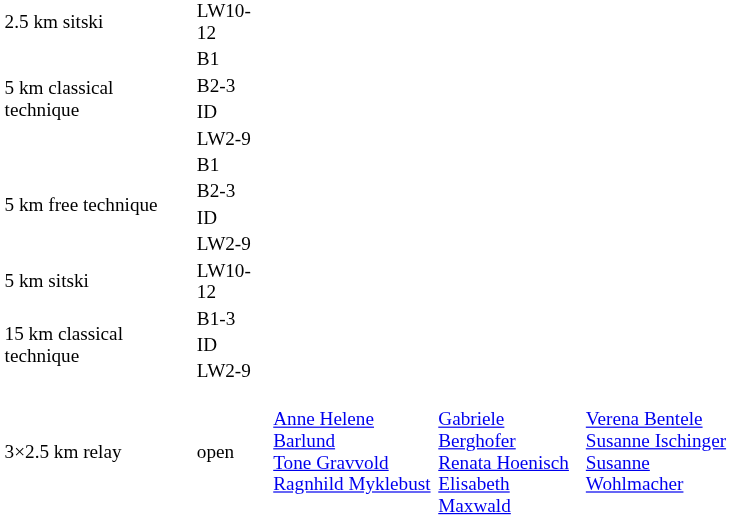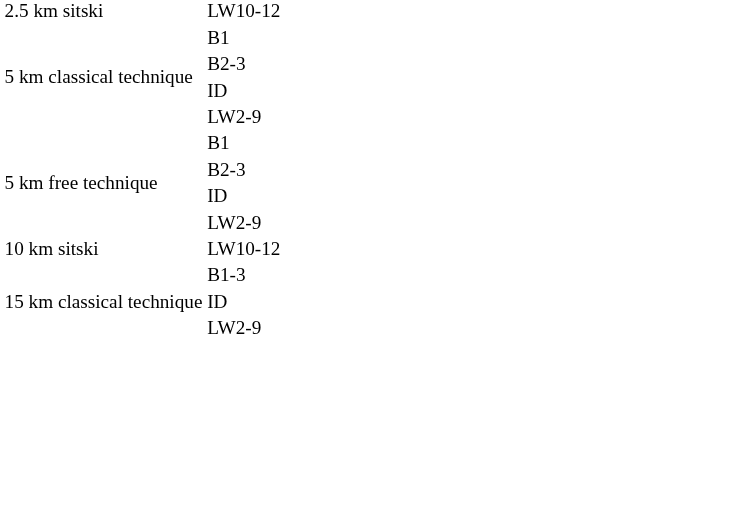 <table>
 <tr>
 <td>2.5 km sitski</td>
 <td>LW10-12<br></td>
 <td></td>
 <td></td>
 <td></td>
 </tr>
 <tr>
 <td rowspan="4">5 km classical technique</td>
 <td>B1<br></td>
 <td></td>
 <td></td>
 <td></td>
 </tr>
 <tr>
 <td>B2-3<br></td>
 <td></td>
 <td></td>
 <td></td>
 </tr>
 <tr>
 <td>ID<br></td>
 <td></td>
 <td></td>
 <td></td>
 </tr>
 <tr>
 <td>LW2-9<br></td>
 <td></td>
 <td></td>
 <td></td>
 </tr>
 <tr>
 <td rowspan="4">5 km free technique</td>
 <td>B1<br></td>
 <td></td>
 <td></td>
 <td></td>
 </tr>
 <tr>
 <td>B2-3<br></td>
 <td></td>
 <td></td>
 <td></td>
 </tr>
 <tr>
 <td>ID<br></td>
 <td></td>
 <td></td>
 <td></td>
 </tr>
 <tr>
 <td>LW2-9<br></td>
 <td></td>
 <td></td>
 <td></td>
 </tr>
 <tr>
-<td>5 km sitski</td>
+<td>10 km sitski</td>
 <td>LW10-12<br></td>
 <td></td>
 <td></td>
 <td></td>
 </tr>
 <tr>
 <td rowspan="3">15 km classical technique</td>
 <td>B1-3<br></td>
 <td></td>
 <td></td>
 <td></td>
 </tr>
 <tr>
 <td>ID<br></td>
 <td></td>
 <td></td>
 <td></td>
 </tr>
 <tr>
 <td>LW2-9<br></td>
 <td></td>
 <td></td>
 <td></td>
 </tr>
-<tr>
-<td>3×2.5 km relay</td>
-<td>open<br></td>
-<td valign=top> <br> <a href='#'>Anne Helene Barlund</a> <br> <a href='#'>Tone Gravvold</a> <br> <a href='#'>Ragnhild Myklebust</a></td>
-<td valign=top> <br> <a href='#'>Gabriele Berghofer</a> <br> <a href='#'>Renata Hoenisch</a> <br> <a href='#'>Elisabeth Maxwald</a></td>
-<td valign=top> <br> <a href='#'>Verena Bentele</a> <br> <a href='#'>Susanne Ischinger</a> <br> <a href='#'>Susanne Wohlmacher</a></td>
-</tr>
 </table>
